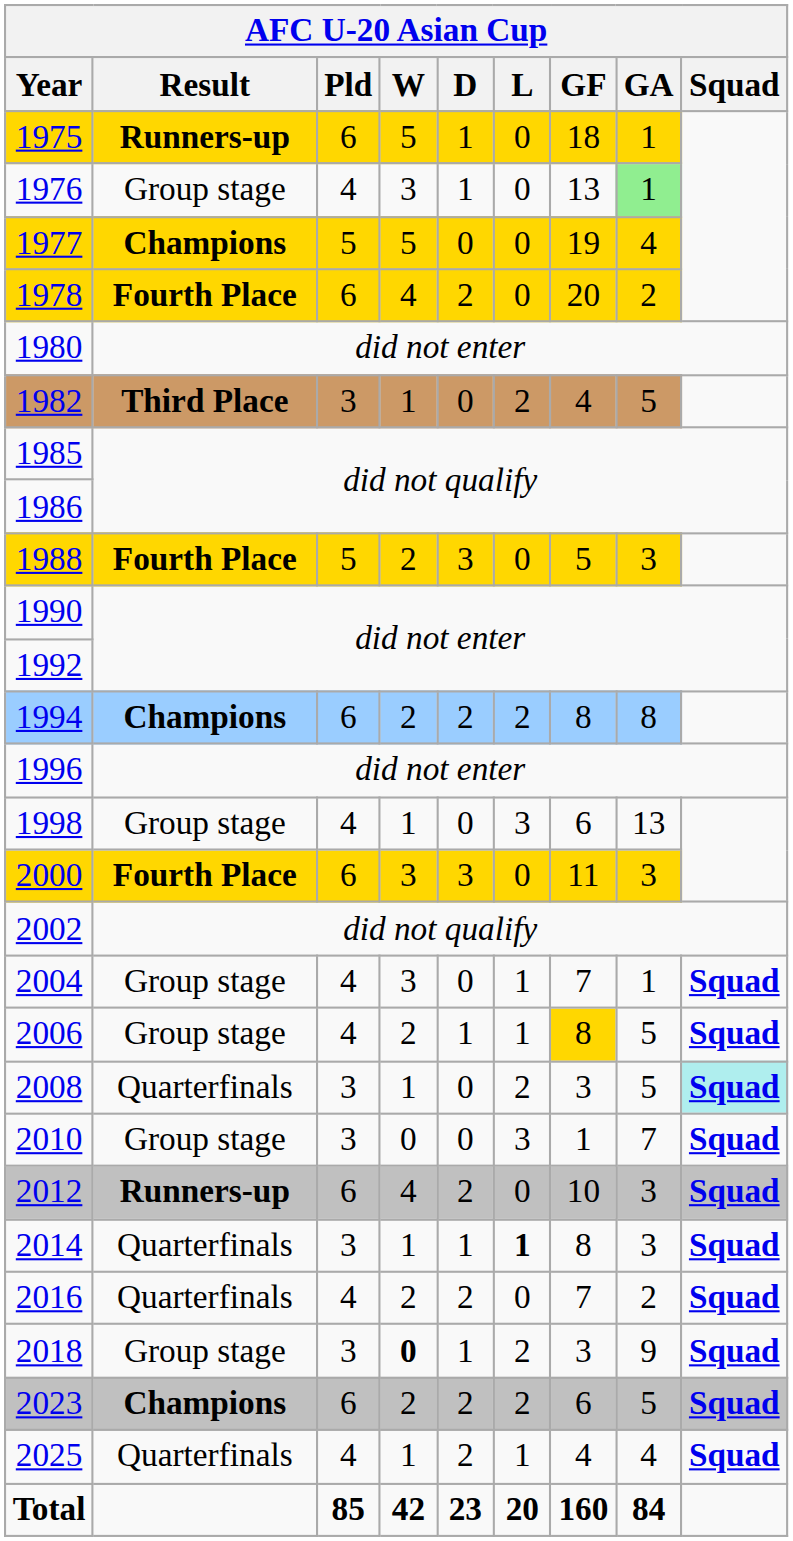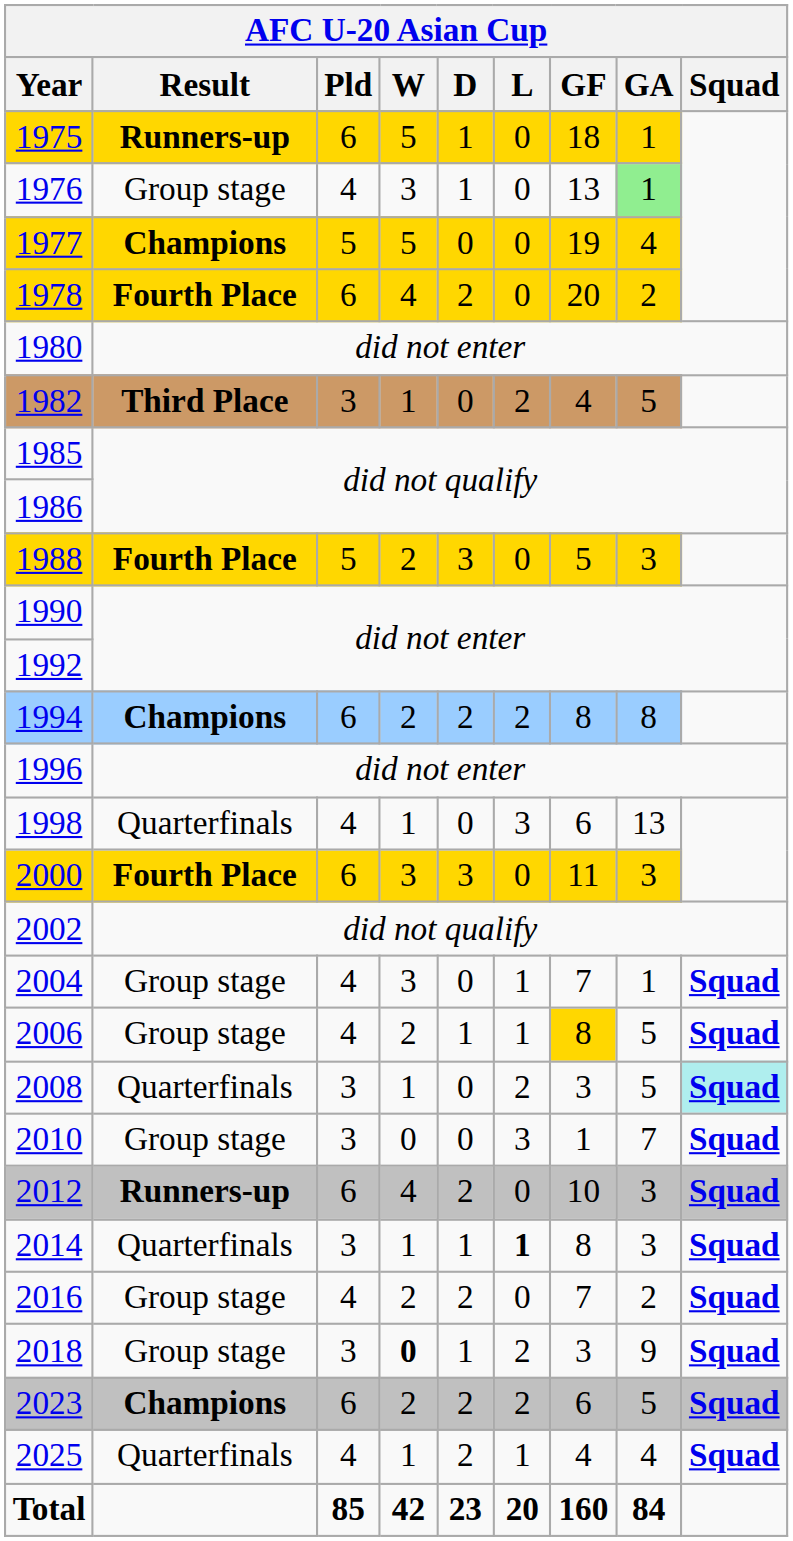 <table class="wikitable" style="text-align: center;font-size:100%">
 <tr>
 <th colspan=10><a href='#'>AFC U-20 Asian Cup</a></th>
 </tr>
 <tr>
 <th>Year</th>
 <th width=100>Result</th>
 <th width=20>Pld</th>
 <th width=20>W</th>
 <th width=20>D</th>
 <th width=20>L</th>
 <th width=20>GF</th>
 <th width=20>GA</th>
 <th>Squad</th>
 </tr>
 <tr bgcolor=gold>
 <td> <a href='#'>1975</a></td>
 <td><strong>Runners-up</strong></td>
 <td>6</td>
 <td>5</td>
 <td>1</td>
 <td>0</td>
 <td>18</td>
 <td>1</td>
 </tr>
 <tr>
 <td> <a href='#'>1976</a></td>
 <td>Group stage</td>
 <td>4</td>
 <td>3</td>
 <td>1</td>
 <td>0</td>
 <td>13</td>
 <td style="background: lightgreen;">1</td>
 </tr>
 <tr bgcolor=gold>
 <td> <a href='#'>1977</a></td>
 <td><strong>Champions</strong></td>
 <td>5</td>
 <td>5</td>
 <td>0</td>
 <td>0</td>
 <td>19</td>
 <td>4</td>
 </tr>
 <tr bgcolor=gold>
 <td> <a href='#'>1978</a></td>
 <td><strong>Fourth Place</strong></td>
 <td>6</td>
 <td>4</td>
 <td>2</td>
 <td>0</td>
 <td>20</td>
 <td>2</td>
 </tr>
 <tr>
 <td> <a href='#'>1980</a></td>
 <td rowspan=1 colspan=8><em>did not enter</em></td>
 </tr>
 <tr bgcolor="#cc9966">
 <td> <a href='#'>1982</a></td>
 <td><strong>Third Place</strong></td>
 <td>3</td>
 <td>1</td>
 <td>0</td>
 <td>2</td>
 <td>4</td>
 <td>5</td>
 </tr>
 <tr>
 <td> <a href='#'>1985</a></td>
 <td rowspan=2 colspan=8><em>did not qualify</em></td>
 </tr>
 <tr>
 <td> <a href='#'>1986</a></td>
 </tr>
 <tr bgcolor=gold>
 <td> <a href='#'>1988</a></td>
 <td><strong>Fourth Place</strong></td>
 <td>5</td>
 <td>2</td>
 <td>3</td>
 <td>0</td>
 <td>5</td>
 <td>3</td>
 </tr>
 <tr>
 <td> <a href='#'>1990</a></td>
 <td rowspan=2 colspan=8><em>did not enter</em></td>
 </tr>
 <tr>
 <td> <a href='#'>1992</a></td>
 </tr>
 <tr style="background:#9acdff;">
 <td> <a href='#'>1994</a></td>
 <td><strong>Champions</strong></td>
 <td>6</td>
 <td>2</td>
 <td>2</td>
 <td>2</td>
 <td>8</td>
 <td>8</td>
 </tr>
 <tr>
 <td> <a href='#'>1996</a></td>
 <td rowspan=1 colspan=8><em>did not enter</em></td>
 </tr>
 <tr>
 <td> <a href='#'>1998</a></td>
-<td>Group stage</td>
+<td>Quarterfinals</td>
 <td>4</td>
 <td>1</td>
 <td>0</td>
 <td>3</td>
 <td>6</td>
 <td>13</td>
 </tr>
 <tr bgcolor=gold>
 <td> <a href='#'>2000</a></td>
 <td><strong>Fourth Place</strong></td>
 <td>6</td>
 <td>3</td>
 <td>3</td>
 <td>0</td>
 <td>11</td>
 <td>3</td>
 </tr>
 <tr>
 <td> <a href='#'>2002</a></td>
 <td rowspan=1 colspan=8><em>did not qualify</em></td>
 </tr>
 <tr>
 <td> <a href='#'>2004</a></td>
 <td>Group stage</td>
 <td>4</td>
 <td>3</td>
 <td>0</td>
 <td>1</td>
 <td>7</td>
 <td>1</td>
 <td><strong><a href='#'>Squad</a></strong></td>
 </tr>
 <tr>
 <td> <a href='#'>2006</a></td>
 <td>Group stage</td>
 <td>4</td>
 <td>2</td>
 <td>1</td>
 <td>1</td>
 <td style="background: gold;">8</td>
 <td>5</td>
 <td><strong><a href='#'>Squad</a></strong></td>
 </tr>
 <tr>
 <td> <a href='#'>2008</a></td>
 <td>Quarterfinals</td>
 <td>3</td>
 <td>1</td>
 <td>0</td>
 <td>2</td>
 <td>3</td>
 <td>5</td>
 <td style="background: paleturquoise;"><strong><a href='#'>Squad</a></strong></td>
 </tr>
 <tr>
 <td> <a href='#'>2010</a></td>
 <td>Group stage</td>
 <td>3</td>
 <td>0</td>
 <td>0</td>
 <td>3</td>
 <td>1</td>
 <td>7</td>
 <td><strong><a href='#'>Squad</a></strong></td>
 </tr>
 <tr bgcolor=silver>
 <td> <a href='#'>2012</a></td>
 <td><strong>Runners-up</strong></td>
 <td>6</td>
 <td>4</td>
 <td>2</td>
 <td>0</td>
 <td>10</td>
 <td>3</td>
 <td><strong><a href='#'>Squad</a></strong></td>
 </tr>
 <tr>
 <td> <a href='#'>2014</a></td>
 <td>Quarterfinals</td>
 <td>3</td>
 <td>1</td>
 <td>1</td>
 <td><strong>1</strong></td>
 <td>8</td>
 <td>3</td>
 <td><strong><a href='#'>Squad</a></strong></td>
 </tr>
 <tr>
 <td> <a href='#'>2016</a></td>
-<td>Quarterfinals</td>
+<td>Group stage</td>
 <td>4</td>
 <td>2</td>
 <td>2</td>
 <td>0</td>
 <td>7</td>
 <td>2</td>
 <td><strong><a href='#'>Squad</a></strong></td>
 </tr>
 <tr>
 <td> <a href='#'>2018</a></td>
 <td>Group stage</td>
 <td>3</td>
 <td><strong>0</strong></td>
 <td>1</td>
 <td>2</td>
 <td>3</td>
 <td>9</td>
 <td><strong><a href='#'>Squad</a></strong></td>
 </tr>
 <tr bgcolor=silver>
 <td> <a href='#'>2023</a></td>
 <td><strong>Champions</strong></td>
 <td>6</td>
 <td>2</td>
 <td>2</td>
 <td>2</td>
 <td>6</td>
 <td>5</td>
 <td><strong><a href='#'>Squad</a></strong></td>
 </tr>
 <tr>
 <td> <a href='#'>2025</a></td>
 <td>Quarterfinals</td>
 <td>4</td>
 <td>1</td>
 <td>2</td>
 <td>1</td>
 <td>4</td>
 <td>4</td>
 <td><strong><a href='#'>Squad</a></strong></td>
 </tr>
 <tr>
 <td><strong>Total</strong></td>
 <td></td>
 <td><strong>85</strong></td>
 <td><strong>42</strong></td>
 <td><strong>23</strong></td>
 <td><strong>20</strong></td>
 <td><strong>160</strong></td>
 <td><strong>84</strong></td>
 </tr>
 </table>
